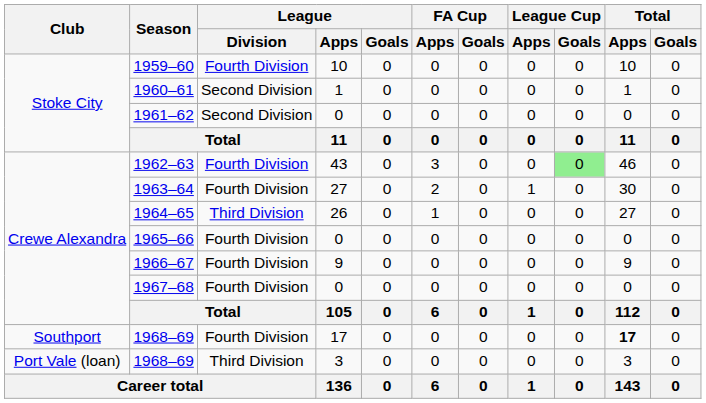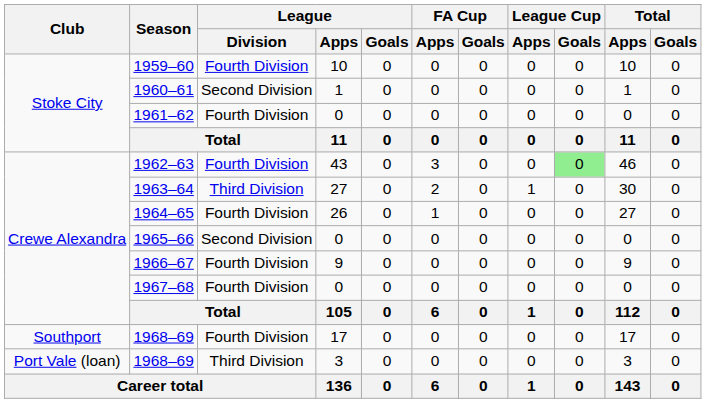 <table class="wikitable" style="text-align: center;">
 <tr>
 <th rowspan="2">Club</th>
 <th rowspan="2">Season</th>
 <th colspan="3">League</th>
 <th colspan="2">FA Cup</th>
 <th colspan="2">League Cup</th>
 <th colspan="2">Total</th>
 </tr>
 <tr>
 <th>Division</th>
 <th>Apps</th>
 <th>Goals</th>
 <th>Apps</th>
 <th>Goals</th>
 <th>Apps</th>
 <th>Goals</th>
 <th>Apps</th>
 <th>Goals</th>
 </tr>
 <tr>
 <td rowspan="4"><a href='#'>Stoke City</a></td>
 <td><a href='#'>1959–60</a></td>
 <td><a href='#'>Fourth Division</a></td>
 <td>10</td>
 <td>0</td>
 <td>0</td>
 <td>0</td>
 <td>0</td>
 <td>0</td>
 <td>10</td>
 <td>0</td>
 </tr>
 <tr>
 <td><a href='#'>1960–61</a></td>
 <td>Second Division</td>
 <td>1</td>
 <td>0</td>
 <td>0</td>
 <td>0</td>
 <td>0</td>
 <td>0</td>
 <td>1</td>
 <td>0</td>
 </tr>
 <tr>
 <td><a href='#'>1961–62</a></td>
-<td>Second Division</td>
+<td>Fourth Division</td>
 <td>0</td>
 <td>0</td>
 <td>0</td>
 <td>0</td>
 <td>0</td>
 <td>0</td>
 <td>0</td>
 <td>0</td>
 </tr>
 <tr>
 <th colspan="2">Total</th>
 <th>11</th>
 <th>0</th>
 <th>0</th>
 <th>0</th>
 <th>0</th>
 <th>0</th>
 <th>11</th>
 <th>0</th>
 </tr>
 <tr>
 <td rowspan="7"><a href='#'>Crewe Alexandra</a></td>
 <td><a href='#'>1962–63</a></td>
 <td><a href='#'>Fourth Division</a></td>
 <td>43</td>
 <td>0</td>
 <td>3</td>
 <td>0</td>
 <td>0</td>
 <td style="background: lightgreen;">0</td>
 <td>46</td>
 <td>0</td>
 </tr>
 <tr>
 <td><a href='#'>1963–64</a></td>
-<td>Fourth Division</td>
+<td><a href='#'>Third Division</a></td>
 <td>27</td>
 <td>0</td>
 <td>2</td>
 <td>0</td>
 <td>1</td>
 <td>0</td>
 <td>30</td>
 <td>0</td>
 </tr>
 <tr>
 <td><a href='#'>1964–65</a></td>
-<td><a href='#'>Third Division</a></td>
+<td>Fourth Division</td>
 <td>26</td>
 <td>0</td>
 <td>1</td>
 <td>0</td>
 <td>0</td>
 <td>0</td>
 <td>27</td>
 <td>0</td>
 </tr>
 <tr>
 <td><a href='#'>1965–66</a></td>
-<td>Fourth Division</td>
+<td>Second Division</td>
 <td>0</td>
 <td>0</td>
 <td>0</td>
 <td>0</td>
 <td>0</td>
 <td>0</td>
 <td>0</td>
 <td>0</td>
 </tr>
 <tr>
 <td><a href='#'>1966–67</a></td>
 <td>Fourth Division</td>
 <td>9</td>
 <td>0</td>
 <td>0</td>
 <td>0</td>
 <td>0</td>
 <td>0</td>
 <td>9</td>
 <td>0</td>
 </tr>
 <tr>
 <td><a href='#'>1967–68</a></td>
 <td>Fourth Division</td>
 <td>0</td>
 <td>0</td>
 <td>0</td>
 <td>0</td>
 <td>0</td>
 <td>0</td>
 <td>0</td>
 <td>0</td>
 </tr>
 <tr>
 <th colspan="2">Total</th>
 <th>105</th>
 <th>0</th>
 <th>6</th>
 <th>0</th>
 <th>1</th>
 <th>0</th>
 <th>112</th>
 <th>0</th>
 </tr>
 <tr>
 <td><a href='#'>Southport</a></td>
 <td><a href='#'>1968–69</a></td>
 <td>Fourth Division</td>
 <td>17</td>
 <td>0</td>
 <td>0</td>
 <td>0</td>
 <td>0</td>
 <td>0</td>
-<td><strong>17</strong></td>
+<td>17</td>
 <td>0</td>
 </tr>
 <tr>
 <td><a href='#'>Port Vale</a> (loan)</td>
 <td><a href='#'>1968–69</a></td>
 <td>Third Division</td>
 <td>3</td>
 <td>0</td>
 <td>0</td>
 <td>0</td>
 <td>0</td>
 <td>0</td>
 <td>3</td>
 <td>0</td>
 </tr>
 <tr>
 <th colspan="3">Career total</th>
 <th>136</th>
 <th>0</th>
 <th>6</th>
 <th>0</th>
 <th>1</th>
 <th>0</th>
 <th>143</th>
 <th>0</th>
 </tr>
 </table>
